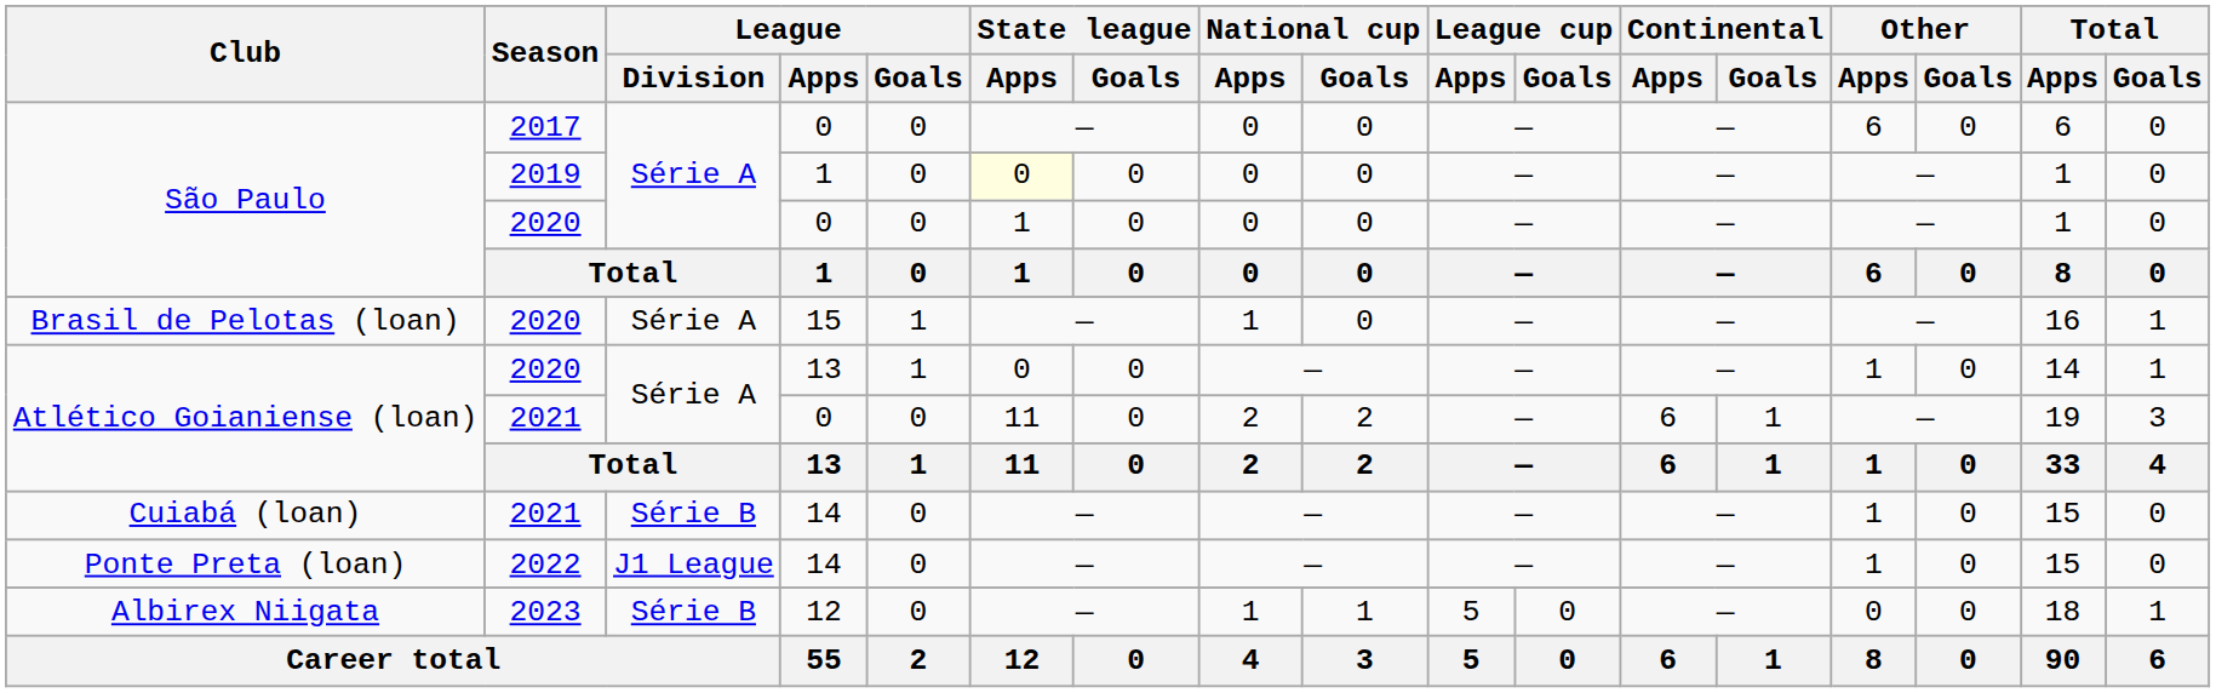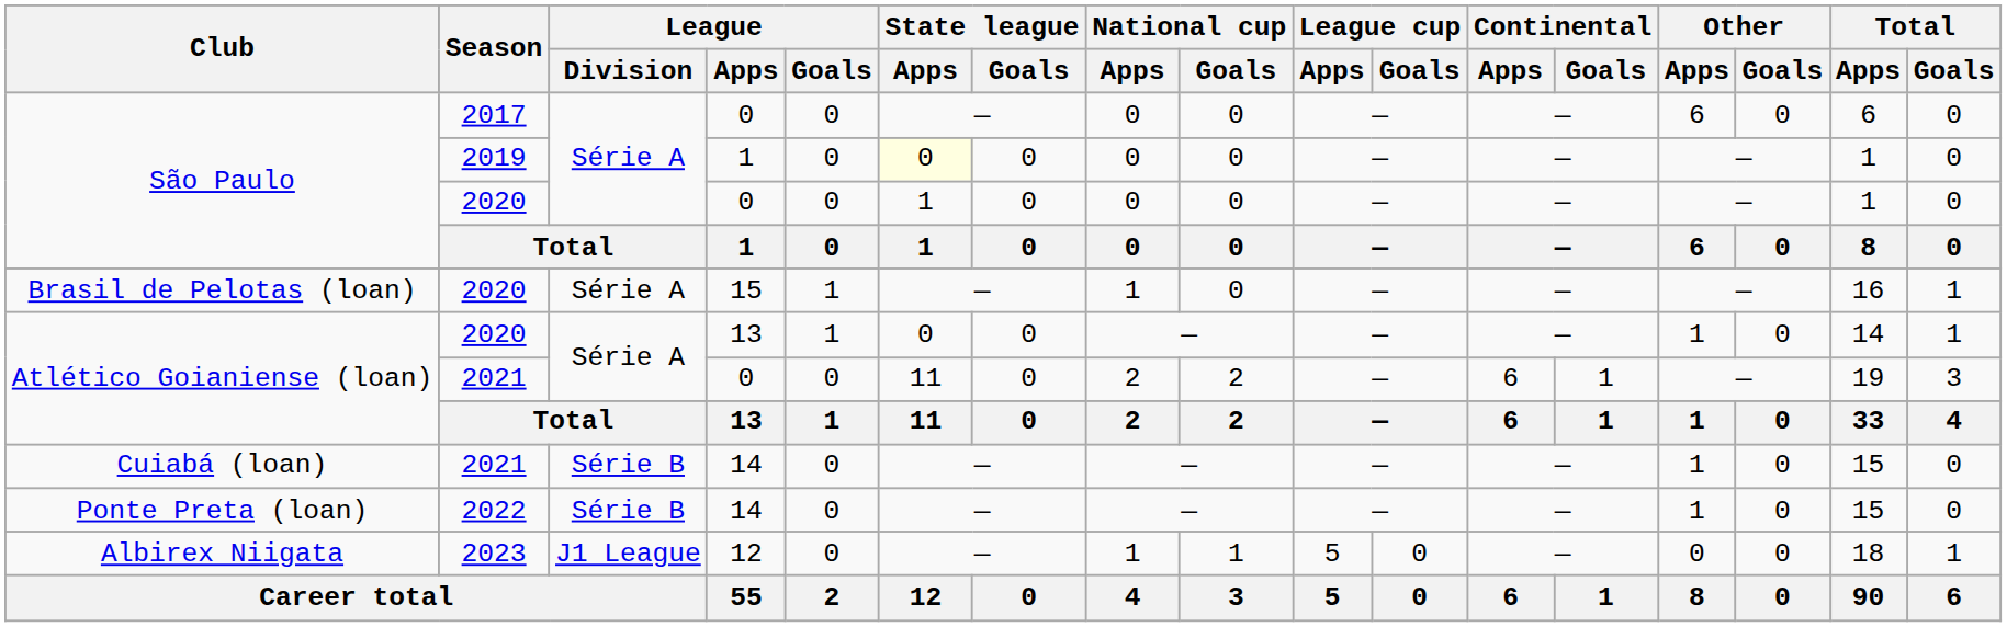 <table class="wikitable" style="text-align:center">
 <tr>
 <th rowspan="2">Club</th>
 <th rowspan="2">Season</th>
 <th colspan="3">League</th>
 <th colspan="2">State league</th>
 <th colspan="2">National cup</th>
 <th colspan="2">League cup</th>
 <th colspan="2">Continental</th>
 <th colspan="2">Other</th>
 <th colspan="2">Total</th>
 </tr>
 <tr>
 <th>Division</th>
 <th>Apps</th>
 <th>Goals</th>
 <th>Apps</th>
 <th>Goals</th>
 <th>Apps</th>
 <th>Goals</th>
 <th>Apps</th>
 <th>Goals</th>
 <th>Apps</th>
 <th>Goals</th>
 <th>Apps</th>
 <th>Goals</th>
 <th>Apps</th>
 <th>Goals</th>
 </tr>
 <tr>
 <td rowspan="4"><a href='#'>São Paulo</a></td>
 <td><a href='#'>2017</a></td>
 <td rowspan="3"><a href='#'>Série A</a></td>
 <td>0</td>
 <td>0</td>
 <td colspan="2">—</td>
 <td>0</td>
 <td>0</td>
 <td colspan="2">—</td>
 <td colspan="2">—</td>
 <td>6</td>
 <td>0</td>
 <td>6</td>
 <td>0</td>
 </tr>
 <tr>
 <td><a href='#'>2019</a></td>
 <td>1</td>
 <td>0</td>
 <td style="background: lightyellow;">0</td>
 <td>0</td>
 <td>0</td>
 <td>0</td>
 <td colspan="2">—</td>
 <td colspan="2">—</td>
 <td colspan="2">—</td>
 <td>1</td>
 <td>0</td>
 </tr>
 <tr>
 <td><a href='#'>2020</a></td>
 <td>0</td>
 <td>0</td>
 <td>1</td>
 <td>0</td>
 <td>0</td>
 <td>0</td>
 <td colspan="2">—</td>
 <td colspan="2">—</td>
 <td colspan="2">—</td>
 <td>1</td>
 <td>0</td>
 </tr>
 <tr>
 <th colspan="2">Total</th>
 <th>1</th>
 <th>0</th>
 <th>1</th>
 <th>0</th>
 <th>0</th>
 <th>0</th>
 <th colspan="2">—</th>
 <th colspan="2">—</th>
 <th>6</th>
 <th>0</th>
 <th>8</th>
 <th>0</th>
 </tr>
 <tr>
 <td><a href='#'>Brasil de Pelotas</a> (loan)</td>
 <td><a href='#'>2020</a></td>
 <td>Série A</td>
 <td>15</td>
 <td>1</td>
 <td colspan="2">—</td>
 <td>1</td>
 <td>0</td>
 <td colspan="2">—</td>
 <td colspan="2">—</td>
 <td colspan="2">—</td>
 <td>16</td>
 <td>1</td>
 </tr>
 <tr>
 <td rowspan="3"><a href='#'>Atlético Goianiense</a> (loan)</td>
 <td><a href='#'>2020</a></td>
 <td rowspan="2">Série A</td>
 <td>13</td>
 <td>1</td>
 <td>0</td>
 <td>0</td>
 <td colspan="2">—</td>
 <td colspan="2">—</td>
 <td colspan="2">—</td>
 <td>1</td>
 <td>0</td>
 <td>14</td>
 <td>1</td>
 </tr>
 <tr>
 <td><a href='#'>2021</a></td>
 <td>0</td>
 <td>0</td>
 <td>11</td>
 <td>0</td>
 <td>2</td>
 <td>2</td>
 <td colspan="2">—</td>
 <td>6</td>
 <td>1</td>
 <td colspan="2">—</td>
 <td>19</td>
 <td>3</td>
 </tr>
 <tr>
 <th colspan="2">Total</th>
 <th>13</th>
 <th>1</th>
 <th>11</th>
 <th>0</th>
 <th>2</th>
 <th>2</th>
 <th colspan="2">—</th>
 <th>6</th>
 <th>1</th>
 <th>1</th>
 <th>0</th>
 <th>33</th>
 <th>4</th>
 </tr>
 <tr>
 <td><a href='#'>Cuiabá</a> (loan)</td>
 <td><a href='#'>2021</a></td>
 <td><a href='#'>Série B</a></td>
 <td>14</td>
 <td>0</td>
 <td colspan="2">—</td>
 <td colspan="2">—</td>
 <td colspan="2">—</td>
 <td colspan="2">—</td>
 <td>1</td>
 <td>0</td>
 <td>15</td>
 <td>0</td>
 </tr>
 <tr>
 <td><a href='#'>Ponte Preta</a> (loan)</td>
 <td><a href='#'>2022</a></td>
-<td><a href='#'>J1 League</a></td>
+<td><a href='#'>Série B</a></td>
 <td>14</td>
 <td>0</td>
 <td colspan="2">—</td>
 <td colspan="2">—</td>
 <td colspan="2">—</td>
 <td colspan="2">—</td>
 <td>1</td>
 <td>0</td>
 <td>15</td>
 <td>0</td>
 </tr>
 <tr>
 <td rowspan="1"><a href='#'>Albirex Niigata</a></td>
 <td><a href='#'>2023</a></td>
-<td><a href='#'>Série B</a></td>
+<td><a href='#'>J1 League</a></td>
 <td>12</td>
 <td>0</td>
 <td colspan="2">—</td>
 <td>1</td>
 <td>1</td>
 <td>5</td>
 <td>0</td>
 <td colspan="2">—</td>
 <td>0</td>
 <td>0</td>
 <td>18</td>
 <td>1</td>
 </tr>
 <tr>
 <th colspan="3">Career total</th>
 <th>55</th>
 <th>2</th>
 <th>12</th>
 <th>0</th>
 <th>4</th>
 <th>3</th>
 <th>5</th>
 <th>0</th>
 <th>6</th>
 <th>1</th>
 <th>8</th>
 <th>0</th>
 <th>90</th>
 <th>6</th>
 </tr>
 </table>
